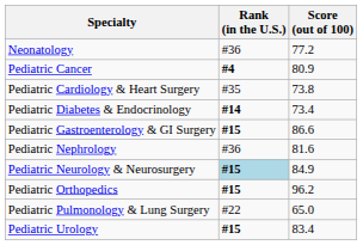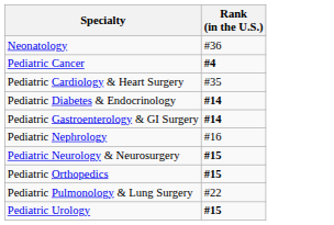 <table class="wikitable">
 <tr>
 <th>Specialty</th>
 <th>Rank<br>(in the U.S.)</th>
-<th>Score<br>(out of 100)</th>
 </tr>
 <tr>
 <td><a href='#'>Neonatology</a></td>
 <td>#36</td>
-<td>77.2</td>
 </tr>
 <tr>
 <td><a href='#'>Pediatric Cancer</a></td>
 <td><strong>#4</strong></td>
-<td>80.9</td>
 </tr>
 <tr>
 <td>Pediatric <a href='#'>Cardiology</a> & Heart Surgery</td>
 <td>#35</td>
-<td>73.8</td>
 </tr>
 <tr>
 <td>Pediatric <a href='#'>Diabetes</a> & Endocrinology</td>
 <td><strong>#14</strong></td>
-<td>73.4</td>
 </tr>
 <tr>
 <td>Pediatric <a href='#'>Gastroenterology</a> & GI Surgery</td>
-<td><strong>#15</strong></td>
-<td>86.6</td>
+<td><strong>#14</strong></td>
 </tr>
 <tr>
 <td>Pediatric <a href='#'>Nephrology</a></td>
-<td>#36</td>
-<td>81.6</td>
+<td>#16</td>
 </tr>
 <tr>
 <td><a href='#'>Pediatric Neurology</a> & Neurosurgery</td>
-<td style="background: lightblue;"><strong>#15</strong></td>
-<td>84.9</td>
+<td><strong>#15</strong></td>
 </tr>
 <tr>
 <td>Pediatric <a href='#'>Orthopedics</a></td>
 <td><strong>#15</strong></td>
-<td>96.2</td>
 </tr>
 <tr>
 <td>Pediatric <a href='#'>Pulmonology</a> & Lung Surgery</td>
 <td>#22</td>
-<td>65.0</td>
 </tr>
 <tr>
 <td><a href='#'>Pediatric Urology</a></td>
 <td><strong>#15</strong></td>
-<td>83.4</td>
 </tr>
 </table>
